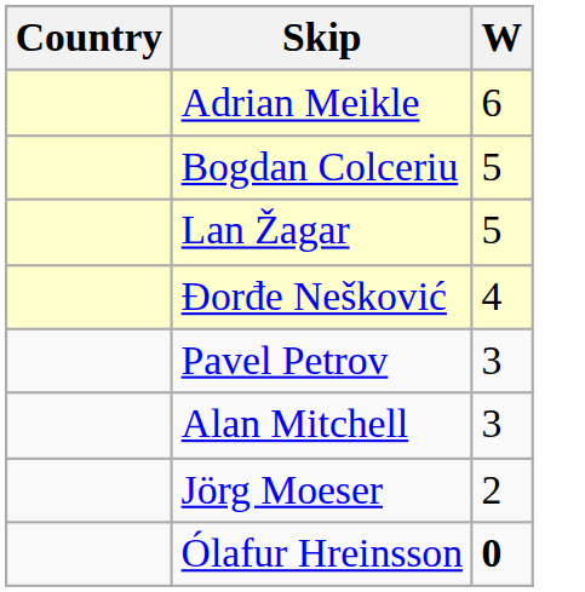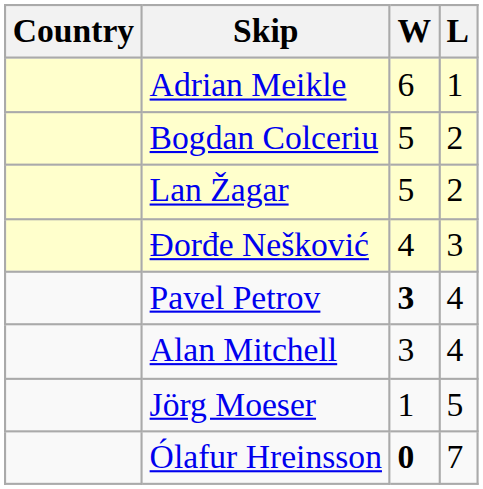 <table class=wikitable>
 <tr>
 <th>Country</th>
 <th>Skip</th>
 <th>W</th>
+<th>L</th>
 </tr>
 <tr bgcolor=#ffffcc>
 <td></td>
 <td><a href='#'>Adrian Meikle</a></td>
 <td>6</td>
+<td>1</td>
 </tr>
 <tr bgcolor=#ffffcc>
 <td></td>
 <td><a href='#'>Bogdan Colceriu</a></td>
 <td>5</td>
+<td>2</td>
 </tr>
 <tr bgcolor=#ffffcc>
 <td></td>
 <td><a href='#'>Lan Žagar</a></td>
 <td>5</td>
+<td>2</td>
 </tr>
 <tr bgcolor=#ffffcc>
 <td></td>
 <td><a href='#'>Đorđe Nešković</a></td>
 <td>4</td>
+<td>3</td>
 </tr>
 <tr>
 <td></td>
 <td><a href='#'>Pavel Petrov</a></td>
-<td>3</td>
+<td><strong>3</strong></td>
+<td>4</td>
 </tr>
 <tr>
 <td></td>
 <td><a href='#'>Alan Mitchell</a></td>
 <td>3</td>
+<td>4</td>
 </tr>
 <tr>
 <td></td>
 <td><a href='#'>Jörg Moeser</a></td>
-<td>2</td>
+<td>1</td>
+<td>5</td>
 </tr>
 <tr>
 <td></td>
 <td><a href='#'>Ólafur Hreinsson</a></td>
 <td><strong>0</strong></td>
+<td>7</td>
 </tr>
 </table>
